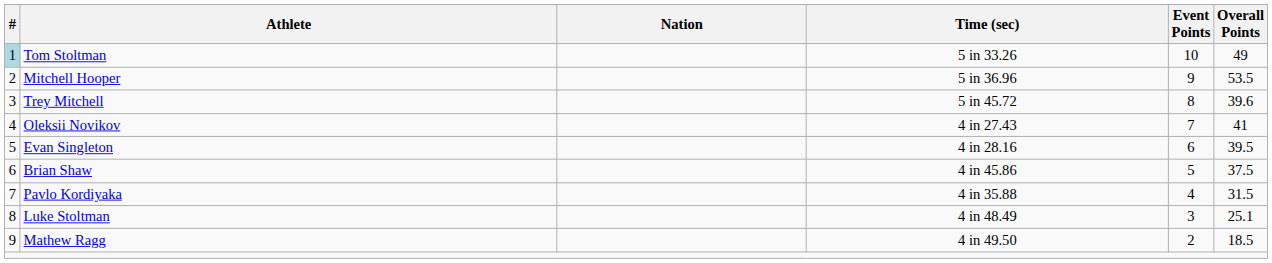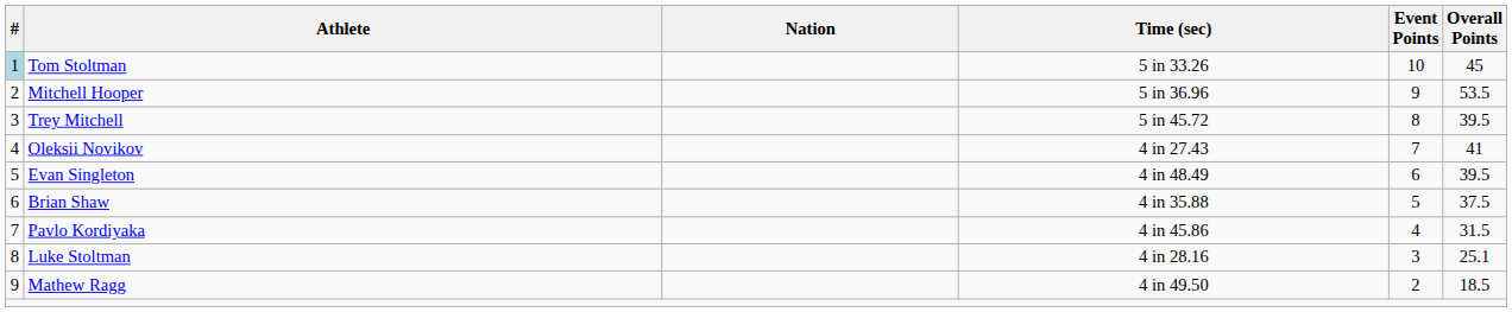 <table class="wikitable sortable" style="text-align:center;width: 70%;">
 <tr>
 <th scope="col" style="width: 10px;">#</th>
 <th scope="col">Athlete</th>
 <th scope="col">Nation</th>
 <th scope="col">Time (sec)</th>
 <th scope="col" style="width: 10px;">Event Points</th>
 <th scope="col" style="width: 10px;">Overall Points</th>
 </tr>
 <tr>
 <td style="background: lightblue;">1</td>
 <td align=left><a href='#'>Tom Stoltman</a></td>
 <td align=left></td>
 <td>5 in 33.26</td>
 <td>10</td>
-<td>49</td>
+<td>45</td>
 </tr>
 <tr>
 <td>2</td>
 <td align=left><a href='#'>Mitchell Hooper</a></td>
 <td align=left></td>
 <td>5 in 36.96</td>
 <td>9</td>
 <td>53.5</td>
 </tr>
 <tr>
 <td>3</td>
 <td align=left><a href='#'>Trey Mitchell</a></td>
 <td align=left></td>
 <td>5 in 45.72</td>
 <td>8</td>
-<td>39.6</td>
+<td>39.5</td>
 </tr>
 <tr>
 <td>4</td>
 <td align=left><a href='#'>Oleksii Novikov</a></td>
 <td align=left></td>
 <td>4 in 27.43</td>
 <td>7</td>
 <td>41</td>
 </tr>
 <tr>
 <td>5</td>
 <td align=left><a href='#'>Evan Singleton</a></td>
 <td align=left></td>
-<td>4 in 28.16</td>
+<td>4 in 48.49</td>
 <td>6</td>
 <td>39.5</td>
 </tr>
 <tr>
 <td>6</td>
 <td align=left><a href='#'>Brian Shaw</a></td>
 <td align=left></td>
-<td>4 in 45.86</td>
+<td>4 in 35.88</td>
 <td>5</td>
 <td>37.5</td>
 </tr>
 <tr>
 <td>7</td>
 <td align=left><a href='#'>Pavlo Kordiyaka</a></td>
 <td align=left></td>
-<td>4 in 35.88</td>
+<td>4 in 45.86</td>
 <td>4</td>
 <td>31.5</td>
 </tr>
 <tr>
 <td>8</td>
 <td align=left><a href='#'>Luke Stoltman</a></td>
 <td align=left></td>
-<td>4 in 48.49</td>
+<td>4 in 28.16</td>
 <td>3</td>
 <td>25.1</td>
 </tr>
 <tr>
 <td>9</td>
 <td align=left><a href='#'>Mathew Ragg</a></td>
 <td align=left></td>
 <td>4 in 49.50</td>
 <td>2</td>
 <td>18.5</td>
 </tr>
 <tr class="sortbottom">
 <td colspan="6"></td>
 </tr>
 </table>
